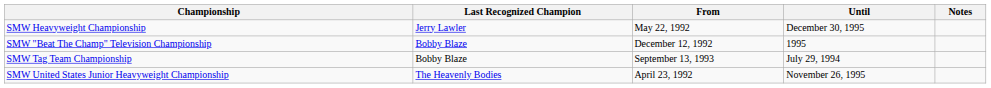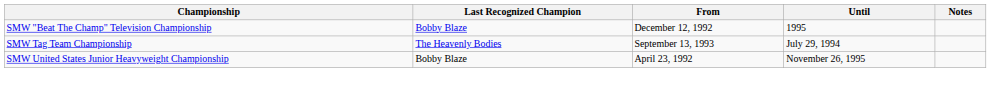 <table class="wikitable" width=100%>
 <tr>
 <th>Championship</th>
 <th>Last Recognized Champion</th>
 <th>From</th>
 <th>Until</th>
 <th>Notes</th>
-</tr>
-<tr>
-<td><a href='#'>SMW Heavyweight Championship</a></td>
-<td><a href='#'>Jerry Lawler</a></td>
-<td>May 22, 1992</td>
-<td>December 30, 1995</td>
-<td></td>
 </tr>
 <tr>
 <td><a href='#'>SMW "Beat The Champ" Television Championship</a></td>
 <td><a href='#'>Bobby Blaze</a></td>
 <td>December 12, 1992</td>
 <td>1995</td>
 <td></td>
 </tr>
 <tr>
 <td><a href='#'>SMW Tag Team Championship</a></td>
-<td>Bobby Blaze</td>
+<td><a href='#'>The Heavenly Bodies</a><br></td>
 <td>September 13, 1993</td>
 <td>July 29, 1994</td>
 <td></td>
 </tr>
 <tr>
 <td><a href='#'>SMW United States Junior Heavyweight Championship</a></td>
-<td><a href='#'>The Heavenly Bodies</a><br></td>
+<td>Bobby Blaze</td>
 <td>April 23, 1992</td>
 <td>November 26, 1995</td>
 <td></td>
 </tr>
 </table>
